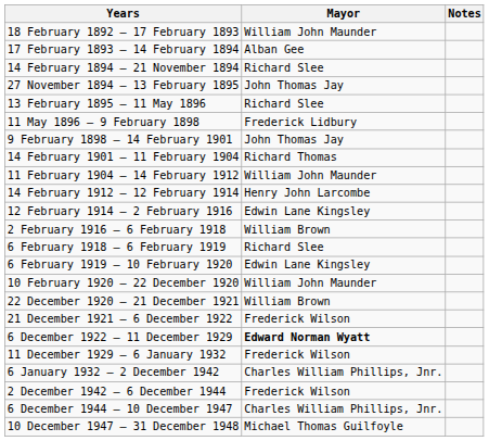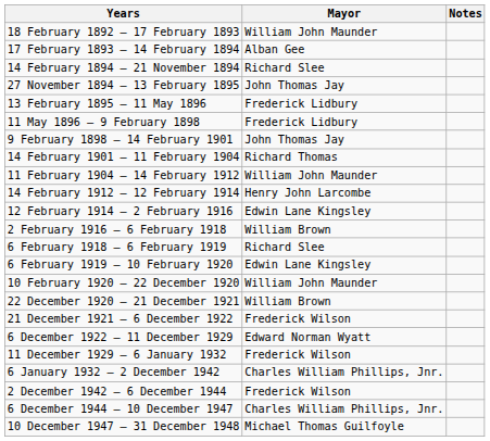 <table class="wikitable">
 <tr>
 <th>Years</th>
 <th>Mayor</th>
 <th>Notes</th>
 </tr>
 <tr>
 <td>18 February 1892 – 17 February 1893</td>
 <td>William John Maunder</td>
 <td></td>
 </tr>
 <tr>
 <td>17 February 1893 – 14 February 1894</td>
 <td>Alban Gee</td>
 <td></td>
 </tr>
 <tr>
 <td>14 February 1894 – 21 November 1894</td>
 <td>Richard Slee</td>
 <td></td>
 </tr>
 <tr>
 <td>27 November 1894 – 13 February 1895</td>
 <td>John Thomas Jay</td>
 <td></td>
 </tr>
 <tr>
 <td>13 February 1895 – 11 May 1896</td>
-<td>Richard Slee</td>
+<td>Frederick Lidbury</td>
 <td></td>
 </tr>
 <tr>
 <td>11 May 1896 – 9 February 1898</td>
 <td>Frederick Lidbury</td>
 <td></td>
 </tr>
 <tr>
 <td>9 February 1898 – 14 February 1901</td>
 <td>John Thomas Jay</td>
 <td></td>
 </tr>
 <tr>
 <td>14 February 1901 – 11 February 1904</td>
 <td>Richard Thomas</td>
 <td></td>
 </tr>
 <tr>
 <td>11 February 1904 – 14 February 1912</td>
 <td>William John Maunder</td>
 <td></td>
 </tr>
 <tr>
 <td>14 February 1912 – 12 February 1914</td>
 <td>Henry John Larcombe</td>
 <td></td>
 </tr>
 <tr>
 <td>12 February 1914 – 2 February 1916</td>
 <td>Edwin Lane Kingsley</td>
 <td></td>
 </tr>
 <tr>
 <td>2 February 1916 – 6 February 1918</td>
 <td>William Brown</td>
 <td></td>
 </tr>
 <tr>
 <td>6 February 1918 – 6 February 1919</td>
 <td>Richard Slee</td>
 <td></td>
 </tr>
 <tr>
 <td>6 February 1919 – 10 February 1920</td>
 <td>Edwin Lane Kingsley</td>
 <td></td>
 </tr>
 <tr>
 <td>10 February 1920 – 22 December 1920</td>
 <td>William John Maunder</td>
 <td></td>
 </tr>
 <tr>
 <td>22 December 1920 – 21 December 1921</td>
 <td>William Brown</td>
 <td></td>
 </tr>
 <tr>
 <td>21 December 1921 – 6 December 1922</td>
 <td>Frederick Wilson</td>
 <td></td>
 </tr>
 <tr>
 <td>6 December 1922 – 11 December 1929</td>
-<td><strong>Edward Norman Wyatt</strong></td>
+<td>Edward Norman Wyatt</td>
 <td></td>
 </tr>
 <tr>
 <td>11 December 1929 – 6 January 1932</td>
 <td>Frederick Wilson</td>
 <td></td>
 </tr>
 <tr>
 <td>6 January 1932 – 2 December 1942</td>
 <td>Charles William Phillips, Jnr.</td>
 <td></td>
 </tr>
 <tr>
 <td>2 December 1942 – 6 December 1944</td>
 <td>Frederick Wilson</td>
 <td></td>
 </tr>
 <tr>
 <td>6 December 1944 – 10 December 1947</td>
 <td>Charles William Phillips, Jnr.</td>
 <td></td>
 </tr>
 <tr>
 <td>10 December 1947 – 31 December 1948</td>
 <td>Michael Thomas Guilfoyle</td>
 <td></td>
 </tr>
 </table>
